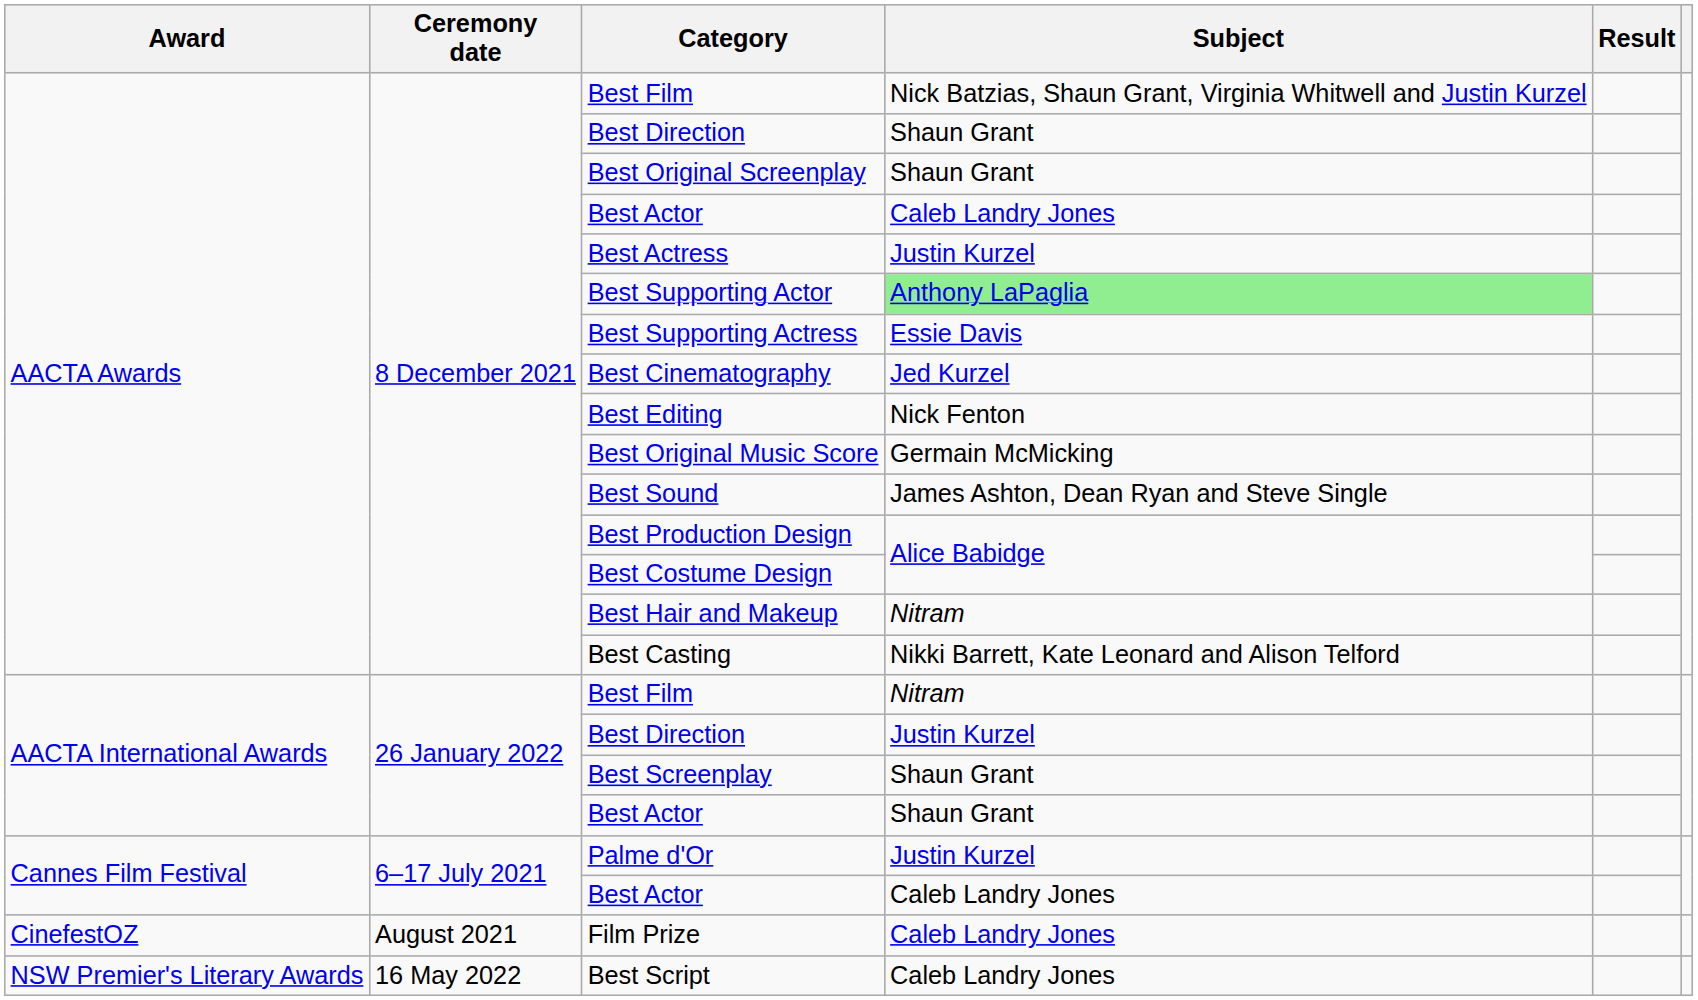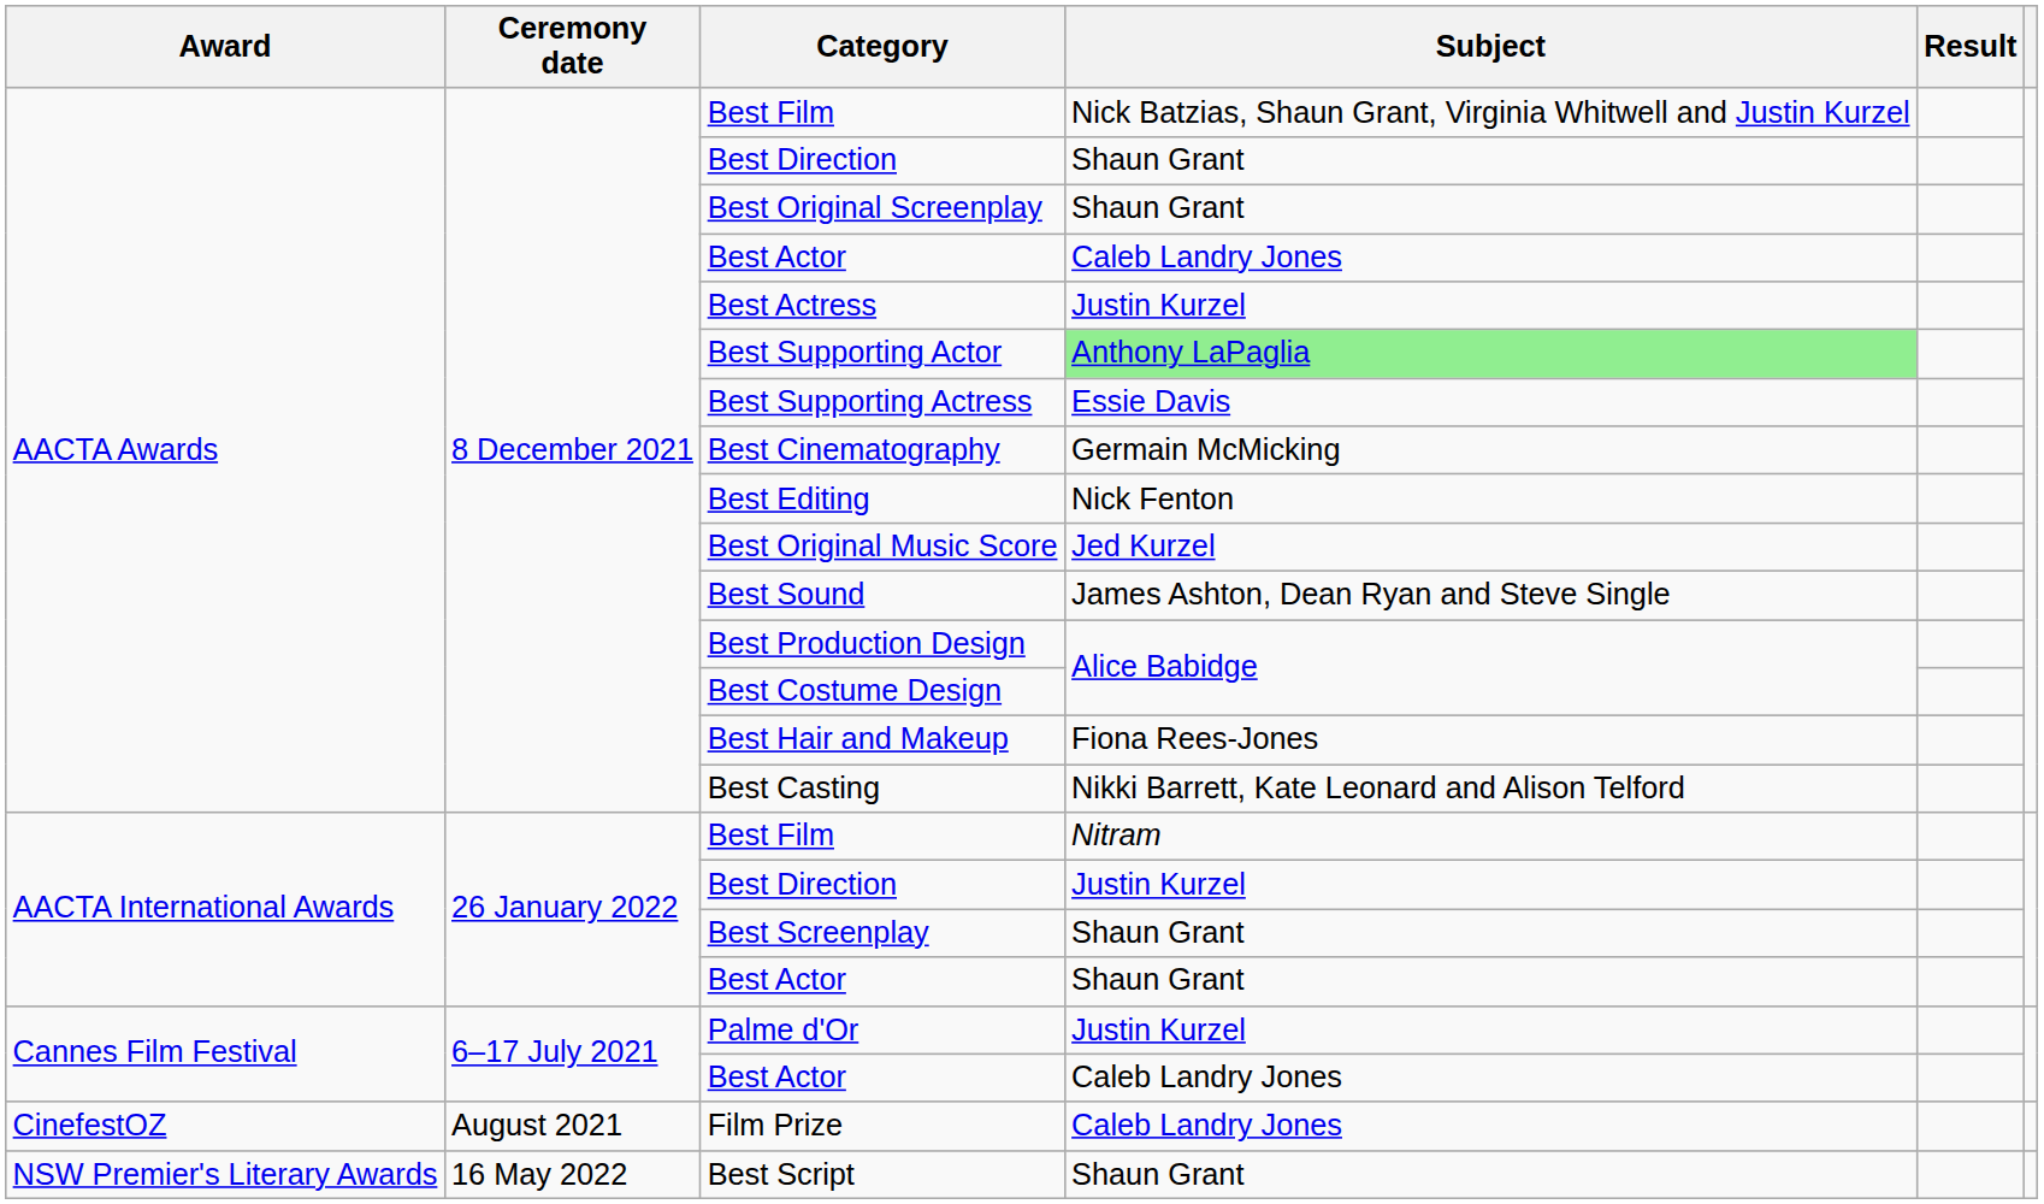 <table class="wikitable">
 <tr>
 <th>Award</th>
 <th>Ceremony<br>date</th>
 <th>Category</th>
 <th>Subject</th>
 <th>Result</th>
 <th></th>
 </tr>
 <tr>
 <td rowspan=15><a href='#'>AACTA Awards</a></td>
 <td rowspan=15><a href='#'>8 December 2021</a></td>
 <td><a href='#'>Best Film</a></td>
 <td>Nick Batzias, Shaun Grant, Virginia Whitwell and <a href='#'>Justin Kurzel</a></td>
 <td></td>
 <td rowspan=15></td>
 </tr>
 <tr>
 <td><a href='#'>Best Direction</a></td>
 <td>Shaun Grant</td>
 <td></td>
 </tr>
 <tr>
 <td><a href='#'>Best Original Screenplay</a></td>
 <td>Shaun Grant</td>
 <td></td>
 </tr>
 <tr>
 <td><a href='#'>Best Actor</a></td>
 <td><a href='#'>Caleb Landry Jones</a></td>
 <td></td>
 </tr>
 <tr>
 <td><a href='#'>Best Actress</a></td>
 <td><a href='#'>Justin Kurzel</a></td>
 <td></td>
 </tr>
 <tr>
 <td><a href='#'>Best Supporting Actor</a></td>
 <td style="background: lightgreen;"><a href='#'>Anthony LaPaglia</a></td>
 <td></td>
 </tr>
 <tr>
 <td><a href='#'>Best Supporting Actress</a></td>
 <td><a href='#'>Essie Davis</a></td>
 <td></td>
 </tr>
 <tr>
 <td><a href='#'>Best Cinematography</a></td>
-<td><a href='#'>Jed Kurzel</a></td>
+<td>Germain McMicking</td>
 <td></td>
 </tr>
 <tr>
 <td><a href='#'>Best Editing</a></td>
 <td>Nick Fenton</td>
 <td></td>
 </tr>
 <tr>
 <td><a href='#'>Best Original Music Score</a></td>
-<td>Germain McMicking</td>
+<td><a href='#'>Jed Kurzel</a></td>
 <td></td>
 </tr>
 <tr>
 <td><a href='#'>Best Sound</a></td>
 <td>James Ashton, Dean Ryan and Steve Single</td>
 <td></td>
 </tr>
 <tr>
 <td><a href='#'>Best Production Design</a></td>
 <td rowspan=2><a href='#'>Alice Babidge</a></td>
 <td></td>
 </tr>
 <tr>
 <td><a href='#'>Best Costume Design</a></td>
 <td></td>
 </tr>
 <tr>
 <td><a href='#'>Best Hair and Makeup</a></td>
-<td><em>Nitram</em></td>
+<td>Fiona Rees-Jones</td>
 <td></td>
 </tr>
 <tr>
 <td>Best Casting</td>
 <td>Nikki Barrett, Kate Leonard and Alison Telford</td>
 <td></td>
 </tr>
 <tr>
 <td rowspan=4><a href='#'>AACTA International Awards</a></td>
 <td rowspan=4><a href='#'>26 January 2022</a></td>
 <td><a href='#'>Best Film</a></td>
 <td><em>Nitram</em></td>
 <td></td>
 <td rowspan=4></td>
 </tr>
 <tr>
 <td><a href='#'>Best Direction</a></td>
 <td><a href='#'>Justin Kurzel</a></td>
 <td></td>
 </tr>
 <tr>
 <td><a href='#'>Best Screenplay</a></td>
 <td>Shaun Grant</td>
 <td></td>
 </tr>
 <tr>
 <td><a href='#'>Best Actor</a></td>
 <td>Shaun Grant</td>
 <td></td>
 </tr>
 <tr>
 <td rowspan="2"><a href='#'>Cannes Film Festival</a></td>
 <td rowspan="2"><a href='#'>6–17 July 2021</a></td>
 <td><a href='#'>Palme d'Or</a></td>
 <td><a href='#'>Justin Kurzel</a></td>
 <td></td>
 <td rowspan="2"></td>
 </tr>
 <tr>
 <td><a href='#'>Best Actor</a></td>
 <td>Caleb Landry Jones</td>
 <td></td>
 </tr>
 <tr>
 <td><a href='#'>CinefestOZ</a></td>
 <td>August 2021</td>
 <td>Film Prize</td>
 <td><a href='#'>Caleb Landry Jones</a></td>
 <td></td>
 <td></td>
 </tr>
 <tr>
 <td><a href='#'>NSW Premier's Literary Awards</a></td>
 <td>16 May 2022</td>
 <td>Best Script</td>
-<td>Caleb Landry Jones</td>
+<td>Shaun Grant</td>
 <td></td>
 <td></td>
 </tr>
 <tr>
 </tr>
 </table>
